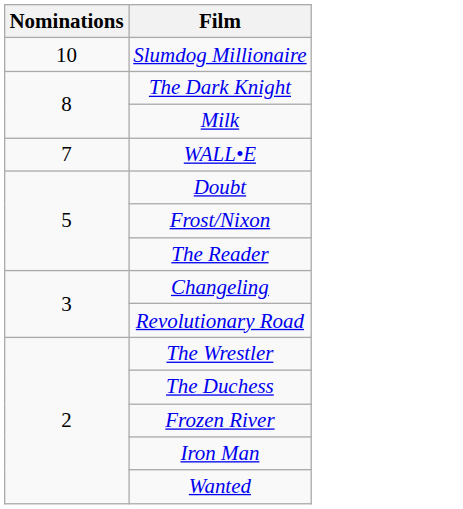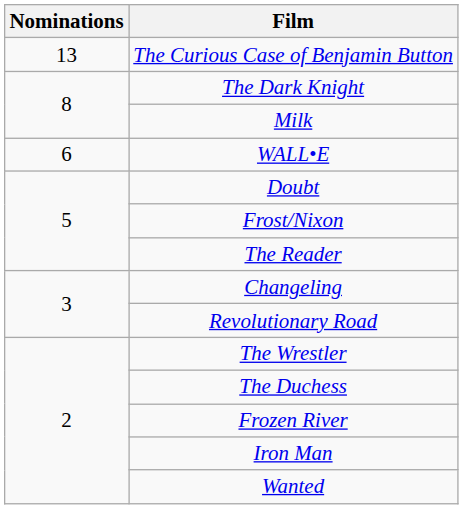 <table class="wikitable plainrowheaders" style="text-align: center; margin-right:1em;">
 <tr>
 <th scope="col" style="width:55px;">Nominations</th>
 <th scope="col" style="text-align:center;">Film</th>
 </tr>
 <tr>
-<td style="text-align: center;">10</td>
-<td><em><a href='#'>Slumdog Millionaire</a></em></td>
+<td style="text-align: center;">13</td>
+<td><em><a href='#'>The Curious Case of Benjamin Button</a></em></td>
 </tr>
 <tr>
 <td rowspan=2 style="text-align:center">8</td>
 <td><em><a href='#'>The Dark Knight</a></em></td>
 </tr>
 <tr>
 <td><em><a href='#'>Milk</a></em></td>
 </tr>
 <tr>
-<td style="text-align: center;">7</td>
+<td style="text-align: center;">6</td>
 <td><em><a href='#'>WALL•E</a></em></td>
 </tr>
 <tr>
 <td rowspan=3 style="text-align:center">5</td>
 <td><em><a href='#'>Doubt</a></em></td>
 </tr>
 <tr>
 <td><em><a href='#'>Frost/Nixon</a></em></td>
 </tr>
 <tr>
 <td><em><a href='#'>The Reader</a></em></td>
 </tr>
 <tr>
 <td rowspan=2 style="text-align:center">3</td>
 <td><em><a href='#'>Changeling</a></em></td>
 </tr>
 <tr>
 <td><em><a href='#'>Revolutionary Road</a></em></td>
 </tr>
 <tr>
 <td rowspan=5 style="text-align:center">2</td>
 <td><em><a href='#'>The Wrestler</a></em></td>
 </tr>
 <tr>
 <td><em><a href='#'>The Duchess</a></em></td>
 </tr>
 <tr>
 <td><em><a href='#'>Frozen River</a></em></td>
 </tr>
 <tr>
 <td><em><a href='#'>Iron Man</a></em></td>
 </tr>
 <tr>
 <td><em><a href='#'>Wanted</a></em></td>
 </tr>
 </table>
